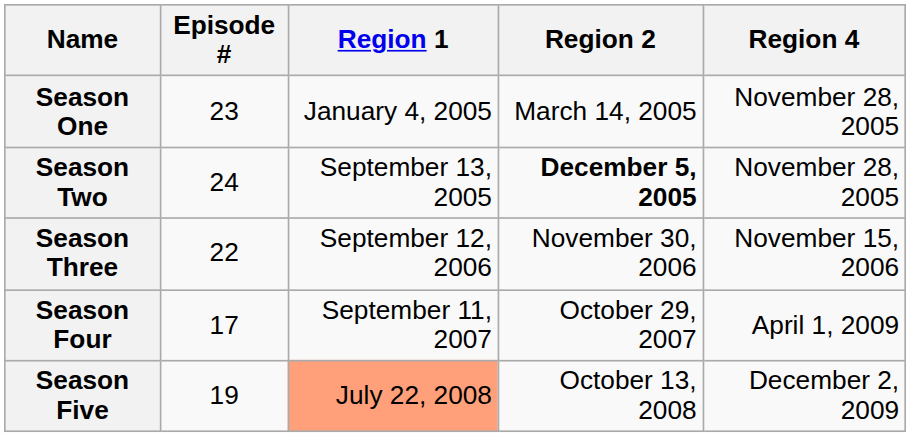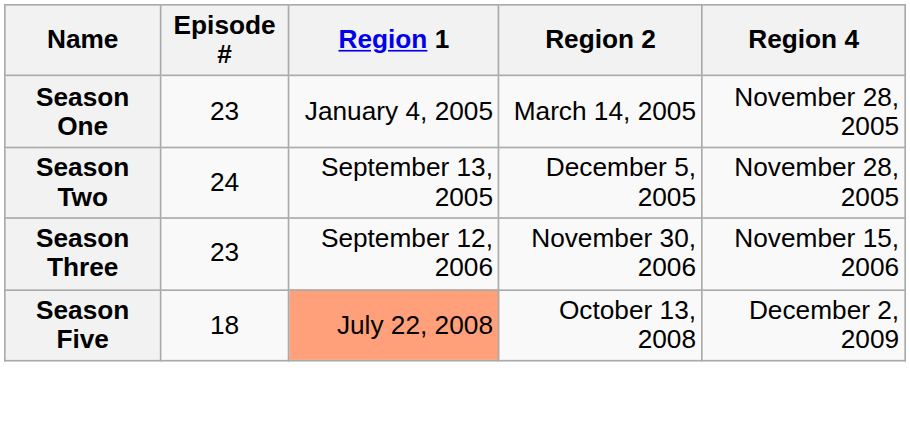 <table class="wikitable" style="text-align:right;" width="550px">
 <tr>
 <th>Name</th>
 <th>Episode #</th>
 <th><a href='#'>Region</a> 1</th>
 <th>Region 2</th>
 <th>Region 4</th>
 </tr>
 <tr>
 <th>Season One</th>
 <td align="center">23</td>
 <td>January 4, 2005</td>
 <td>March 14, 2005<br></td>
 <td>November 28, 2005</td>
 </tr>
 <tr>
 <th>Season Two</th>
 <td align="center">24</td>
 <td>September 13, 2005</td>
-<td><strong>December 5, 2005<br></strong></td>
+<td>December 5, 2005<br></td>
 <td>November 28, 2005</td>
 </tr>
 <tr>
 <th>Season Three</th>
-<td align="center">22</td>
+<td align="center">23</td>
 <td>September 12, 2006</td>
 <td>November 30, 2006</td>
 <td>November 15, 2006</td>
 </tr>
 <tr>
-<th>Season Four</th>
-<td align="center">17</td>
-<td>September 11, 2007</td>
-<td>October 29, 2007</td>
-<td>April 1, 2009</td>
-</tr>
-<tr>
 <th>Season Five</th>
-<td align="center">19</td>
+<td align="center">18</td>
 <td style="background: lightsalmon;">July 22, 2008</td>
 <td>October 13, 2008</td>
 <td>December 2, 2009</td>
 </tr>
 </table>
